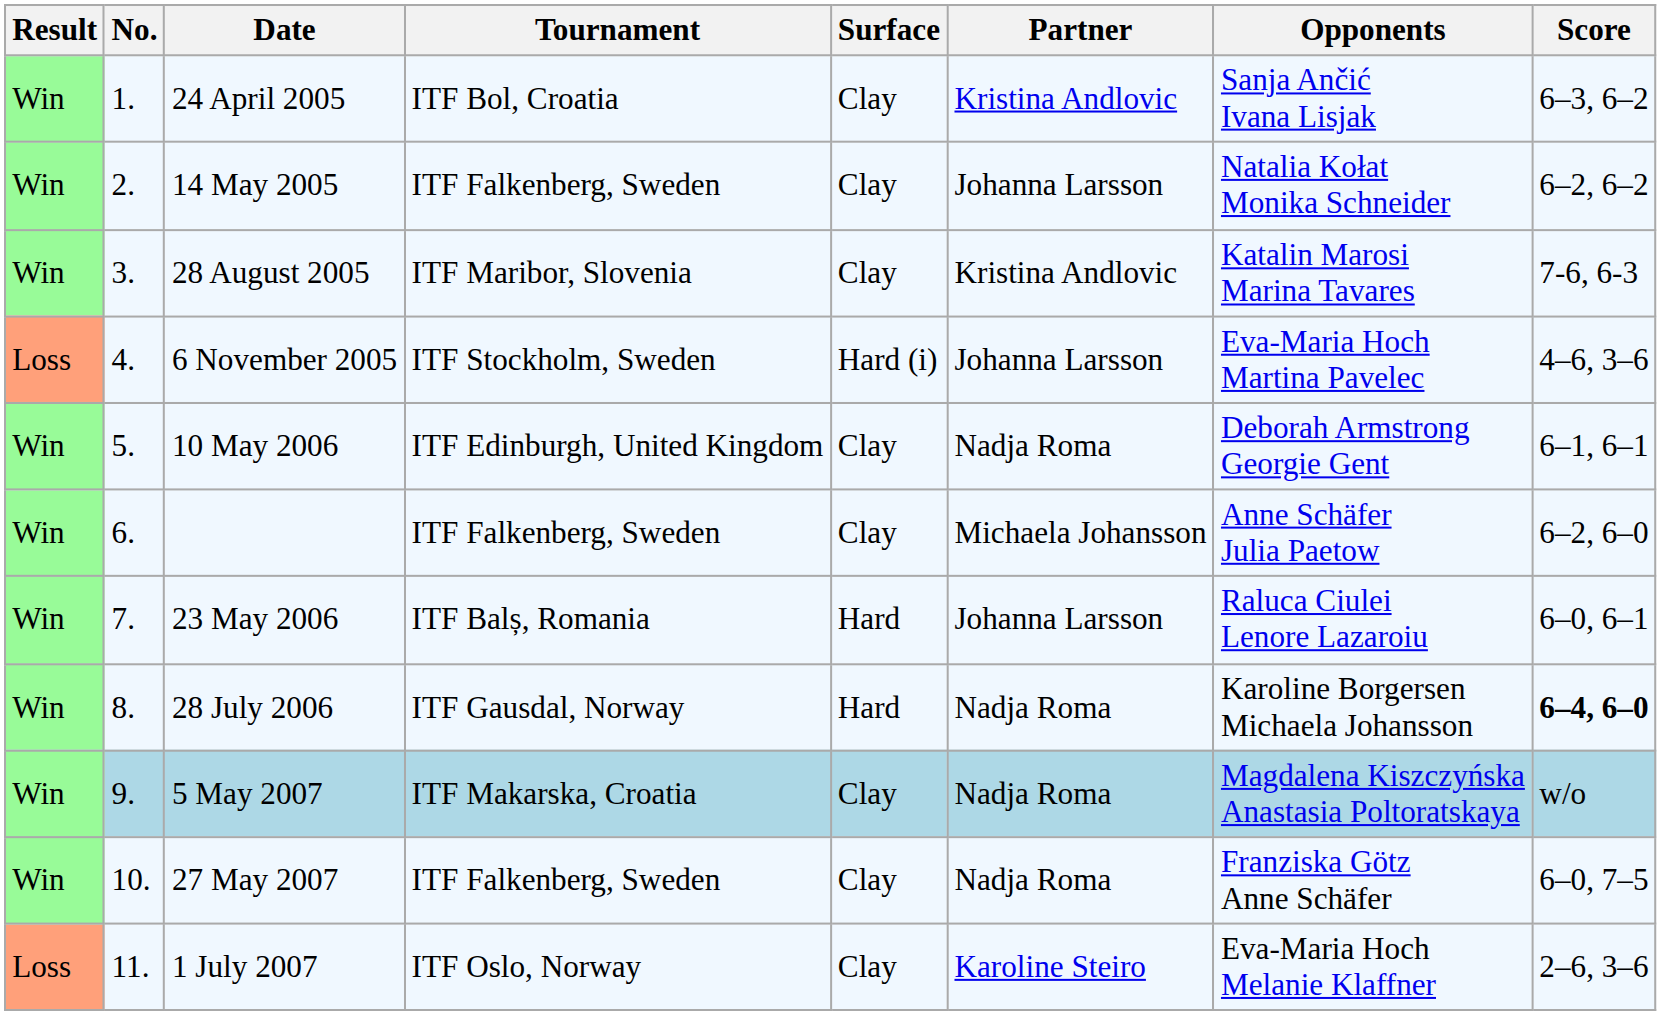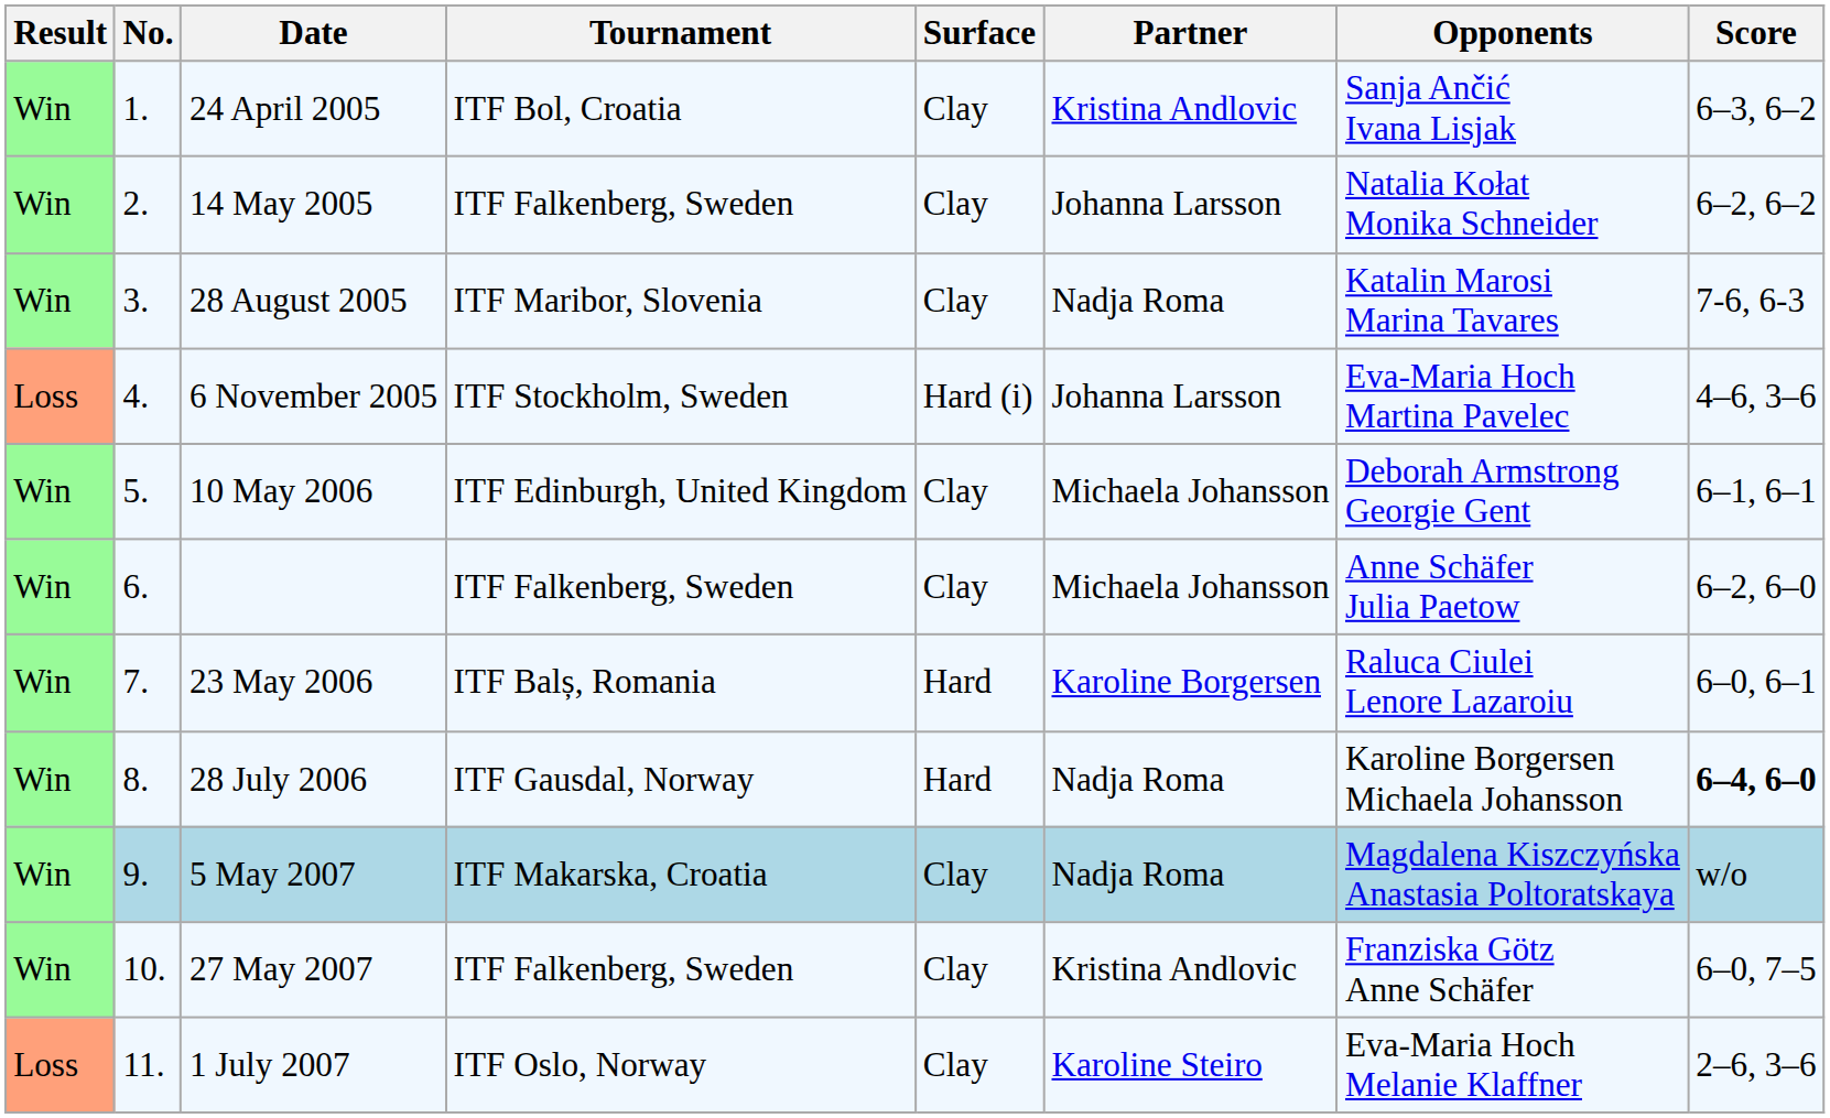 <table class="wikitable" style="font-size:97%">
 <tr>
 <th>Result</th>
 <th>No.</th>
 <th>Date</th>
 <th>Tournament</th>
 <th>Surface</th>
 <th>Partner</th>
 <th>Opponents</th>
 <th>Score</th>
 </tr>
 <tr style="background:#f0f8ff;">
 <td style="background:#98fb98;">Win</td>
 <td>1.</td>
 <td>24 April 2005</td>
 <td>ITF Bol, Croatia</td>
 <td>Clay</td>
 <td> <a href='#'>Kristina Andlovic</a></td>
 <td> <a href='#'>Sanja Ančić</a> <br>  <a href='#'>Ivana Lisjak</a></td>
 <td>6–3, 6–2</td>
 </tr>
 <tr style="background:#f0f8ff;">
 <td style="background:#98fb98;">Win</td>
 <td>2.</td>
 <td>14 May 2005</td>
 <td>ITF Falkenberg, Sweden</td>
 <td>Clay</td>
 <td> Johanna Larsson</td>
 <td> <a href='#'>Natalia Kołat</a> <br>  <a href='#'>Monika Schneider</a></td>
 <td>6–2, 6–2</td>
 </tr>
 <tr style="background:#f0f8ff;">
 <td style="background:#98fb98;">Win</td>
 <td>3.</td>
 <td>28 August 2005</td>
 <td>ITF Maribor, Slovenia</td>
 <td>Clay</td>
-<td> Kristina Andlovic</td>
+<td> Nadja Roma</td>
 <td> <a href='#'>Katalin Marosi</a> <br>  <a href='#'>Marina Tavares</a></td>
 <td>7-6, 6-3</td>
 </tr>
 <tr style="background:#f0f8ff;">
 <td style="background:#ffa07a;">Loss</td>
 <td>4.</td>
 <td>6 November 2005</td>
 <td>ITF Stockholm, Sweden</td>
 <td>Hard (i)</td>
 <td> Johanna Larsson</td>
 <td> <a href='#'>Eva-Maria Hoch</a> <br>  <a href='#'>Martina Pavelec</a></td>
 <td>4–6, 3–6</td>
 </tr>
 <tr style="background:#f0f8ff;">
 <td style="background:#98fb98;">Win</td>
 <td>5.</td>
 <td>10 May 2006</td>
 <td>ITF Edinburgh, United Kingdom</td>
 <td>Clay</td>
-<td> Nadja Roma</td>
+<td> Michaela Johansson</td>
 <td> <a href='#'>Deborah Armstrong</a> <br>  <a href='#'>Georgie Gent</a></td>
 <td>6–1, 6–1</td>
 </tr>
 <tr style="background:#f0f8ff;">
 <td style="background:#98fb98;">Win</td>
 <td>6.</td>
 <td></td>
 <td>ITF Falkenberg, Sweden</td>
 <td>Clay</td>
 <td> Michaela Johansson</td>
 <td> <a href='#'>Anne Schäfer</a> <br>  <a href='#'>Julia Paetow</a></td>
 <td>6–2, 6–0</td>
 </tr>
 <tr style="background:#f0f8ff;">
 <td style="background:#98fb98;">Win</td>
 <td>7.</td>
 <td>23 May 2006</td>
 <td>ITF Balș, Romania</td>
 <td>Hard</td>
-<td> Johanna Larsson</td>
+<td> <a href='#'>Karoline Borgersen</a></td>
 <td> <a href='#'>Raluca Ciulei</a> <br>  <a href='#'>Lenore Lazaroiu</a></td>
 <td>6–0, 6–1</td>
 </tr>
 <tr style="background:#f0f8ff;">
 <td style="background:#98fb98;">Win</td>
 <td>8.</td>
 <td>28 July 2006</td>
 <td>ITF Gausdal, Norway</td>
 <td>Hard</td>
 <td> Nadja Roma</td>
 <td> Karoline Borgersen <br>  Michaela Johansson</td>
 <td><strong>6–4, 6–0</strong></td>
 </tr>
 <tr style="background:lightblue;">
 <td style="background:#98fb98;">Win</td>
 <td>9.</td>
 <td>5 May 2007</td>
 <td>ITF Makarska, Croatia</td>
 <td>Clay</td>
 <td> Nadja Roma</td>
 <td> <a href='#'>Magdalena Kiszczyńska</a> <br>  <a href='#'>Anastasia Poltoratskaya</a></td>
 <td>w/o</td>
 </tr>
 <tr style="background:#f0f8ff;">
 <td style="background:#98fb98;">Win</td>
 <td>10.</td>
 <td>27 May 2007</td>
 <td>ITF Falkenberg, Sweden</td>
 <td>Clay</td>
-<td> Nadja Roma</td>
+<td> Kristina Andlovic</td>
 <td> <a href='#'>Franziska Götz</a> <br>  Anne Schäfer</td>
 <td>6–0, 7–5</td>
 </tr>
 <tr style="background:#f0f8ff;">
 <td style="background:#ffa07a;">Loss</td>
 <td>11.</td>
 <td>1 July 2007</td>
 <td>ITF Oslo, Norway</td>
 <td>Clay</td>
 <td> <a href='#'>Karoline Steiro</a></td>
 <td> Eva-Maria Hoch <br>  <a href='#'>Melanie Klaffner</a></td>
 <td>2–6, 3–6</td>
 </tr>
 </table>
